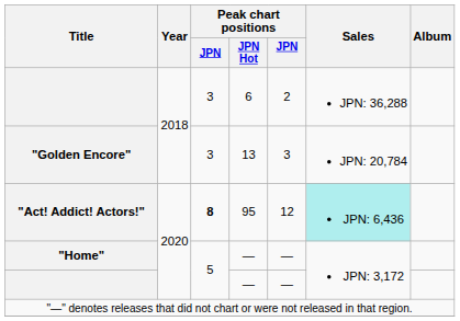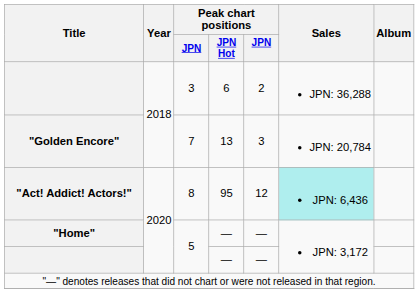 <table class="wikitable plainrowheaders" style="text-align:center;">
 <tr>
 <th scope="col" rowspan="2" style="width:12em;">Title</th>
 <th scope="col" rowspan="2">Year</th>
 <th scope="col" colspan="3">Peak chart positions</th>
 <th scope="col" rowspan="2">Sales<br></th>
 <th scope="col" rowspan="2">Album</th>
 </tr>
 <tr>
 <th scope="col" style="width:3em;font-size:90%;"><a href='#'>JPN</a><br></th>
 <th scope="col" style="width:3em;font-size:90%;"><a href='#'>JPN<br>Hot</a><br></th>
 <th scope="col" style="width:3em;font-size:90%;"><a href='#'>JPN<br></a><br></th>
 </tr>
 <tr>
 <th scope="row"> </th>
 <td rowspan="2">2018</td>
 <td>3</td>
 <td>6</td>
 <td>2</td>
 <td><br><ul><li>JPN: 36,288</li></ul></td>
 <td></td>
 </tr>
 <tr>
 <th scope="row">"Golden Encore"</th>
-<td>3</td>
+<td>7</td>
 <td>13</td>
 <td>3</td>
 <td><br><ul><li>JPN: 20,784</li></ul></td>
 <td></td>
 </tr>
 <tr>
 <th scope="row">"Act! Addict! Actors!"</th>
 <td rowspan="3">2020</td>
-<td><strong>8</strong></td>
+<td>8</td>
 <td>95</td>
 <td>12</td>
 <td style="background: paleturquoise;"><br><ul><li>JPN: 6,436</li></ul></td>
 <td></td>
 </tr>
 <tr>
 <th scope="row">"Home"</th>
 <td rowspan="2">5</td>
 <td>—</td>
 <td>—</td>
 <td rowspan="2"><br><ul><li>JPN: 3,172</li></ul></td>
 <td></td>
 </tr>
 <tr>
 <th scope="row"></th>
 <td>—</td>
 <td>—</td>
 <td></td>
 </tr>
 <tr>
 <td colspan="7" style="font-size:90%;">"—" denotes releases that did not chart or were not released in that region.</td>
 </tr>
 <tr>
 </tr>
 </table>
